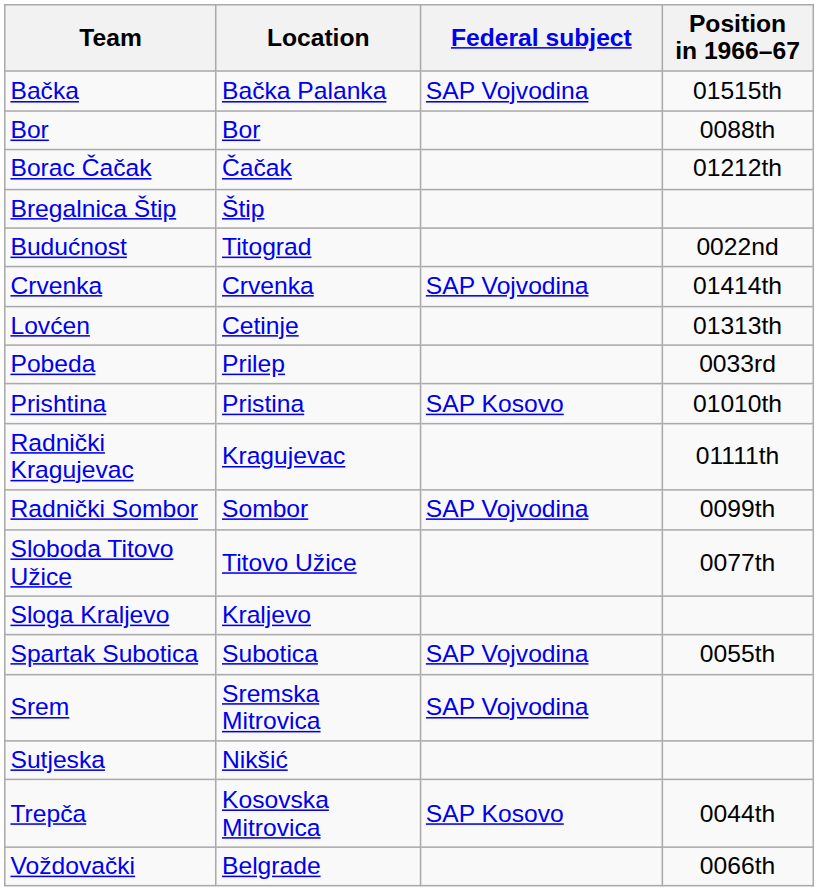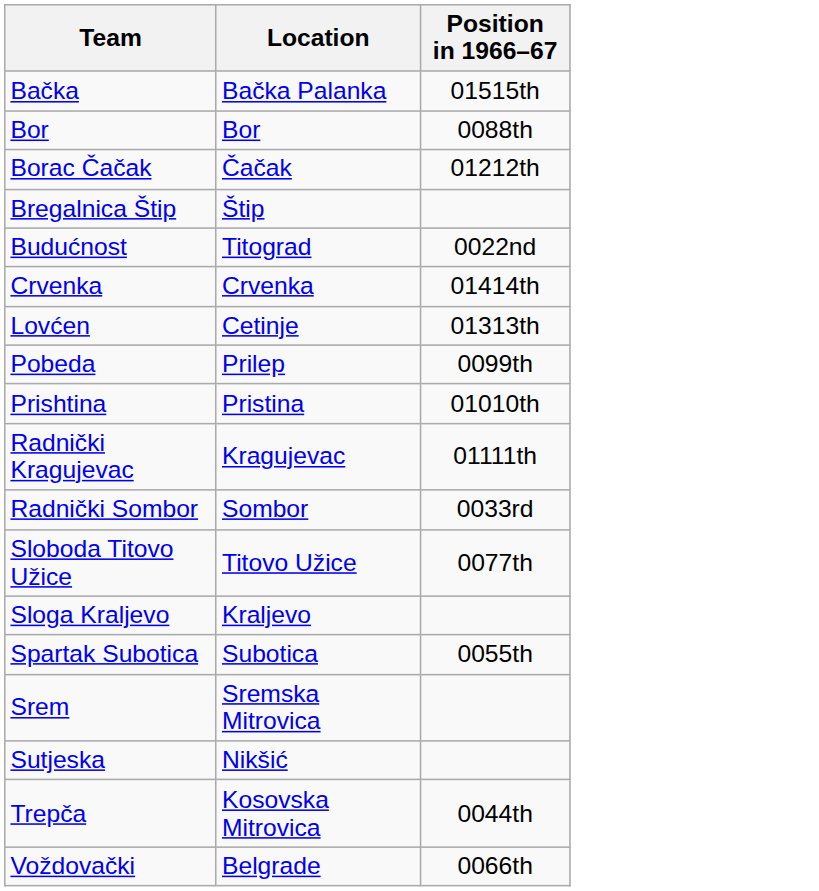 <table class="wikitable sortable" style="text-align:left">
 <tr>
 <th width="130">Team</th>
 <th width="125">Location</th>
-<th width="150"><a href='#'>Federal subject</a></th>
 <th width="90">Position<br>in 1966–67</th>
 </tr>
 <tr>
 <td><a href='#'>Bačka</a></td>
 <td><a href='#'>Bačka Palanka</a></td>
-<td> <a href='#'>SAP Vojvodina</a></td>
 <td style="text-align:center;"><span>015</span>15th</td>
 </tr>
 <tr>
 <td><a href='#'>Bor</a></td>
 <td><a href='#'>Bor</a></td>
-<td></td>
 <td style="text-align:center"><span>008</span>8th</td>
 </tr>
 <tr>
 <td><a href='#'>Borac Čačak</a></td>
 <td><a href='#'>Čačak</a></td>
-<td></td>
 <td style="text-align:center"><span>012</span>12th</td>
 </tr>
 <tr>
 <td><a href='#'>Bregalnica Štip</a></td>
 <td><a href='#'>Štip</a></td>
 <td></td>
-<td></td>
 </tr>
 <tr>
 <td><a href='#'>Budućnost</a></td>
 <td><a href='#'>Titograd</a></td>
-<td></td>
 <td style="text-align:center"><span>002</span>2nd</td>
 </tr>
 <tr>
 <td><a href='#'>Crvenka</a></td>
 <td><a href='#'>Crvenka</a></td>
-<td> <a href='#'>SAP Vojvodina</a></td>
 <td style="text-align:center"><span>014</span>14th</td>
 </tr>
 <tr>
 <td><a href='#'>Lovćen</a></td>
 <td><a href='#'>Cetinje</a></td>
-<td></td>
 <td style="text-align:center"><span>013</span>13th</td>
 </tr>
 <tr>
 <td><a href='#'>Pobeda</a></td>
 <td><a href='#'>Prilep</a></td>
-<td></td>
-<td style="text-align:center"><span>003</span>3rd</td>
+<td style="text-align:center"><span>009</span>9th</td>
 </tr>
 <tr>
 <td><a href='#'>Prishtina</a></td>
 <td><a href='#'>Pristina</a></td>
-<td> <a href='#'>SAP Kosovo</a></td>
 <td style="text-align:center"><span>010</span>10th</td>
 </tr>
 <tr>
 <td><a href='#'>Radnički Kragujevac</a></td>
 <td><a href='#'>Kragujevac</a></td>
-<td></td>
 <td style="text-align:center"><span>011</span>11th</td>
 </tr>
 <tr>
 <td><a href='#'>Radnički Sombor</a></td>
 <td><a href='#'>Sombor</a></td>
-<td> <a href='#'>SAP Vojvodina</a></td>
-<td style="text-align:center"><span>009</span>9th</td>
+<td style="text-align:center"><span>003</span>3rd</td>
 </tr>
 <tr>
 <td><a href='#'>Sloboda Titovo Užice</a></td>
 <td><a href='#'>Titovo Užice</a></td>
-<td></td>
 <td style="text-align:center"><span>007</span>7th</td>
 </tr>
 <tr>
 <td><a href='#'>Sloga Kraljevo</a></td>
 <td><a href='#'>Kraljevo</a></td>
 <td></td>
-<td></td>
 </tr>
 <tr>
 <td><a href='#'>Spartak Subotica</a></td>
 <td><a href='#'>Subotica</a></td>
-<td> <a href='#'>SAP Vojvodina</a></td>
 <td style="text-align:center"><span>005</span>5th</td>
 </tr>
 <tr>
 <td><a href='#'>Srem</a></td>
 <td><a href='#'>Sremska Mitrovica</a></td>
-<td> <a href='#'>SAP Vojvodina</a></td>
 <td></td>
 </tr>
 <tr>
 <td><a href='#'>Sutjeska</a></td>
 <td><a href='#'>Nikšić</a></td>
 <td></td>
-<td></td>
 </tr>
 <tr>
 <td><a href='#'>Trepča</a></td>
 <td><a href='#'>Kosovska Mitrovica</a></td>
-<td> <a href='#'>SAP Kosovo</a></td>
 <td style="text-align:center;"><span>004</span>4th</td>
 </tr>
 <tr>
 <td><a href='#'>Voždovački</a></td>
 <td><a href='#'>Belgrade</a></td>
-<td></td>
 <td style="text-align:center;"><span>006</span>6th</td>
 </tr>
 </table>
